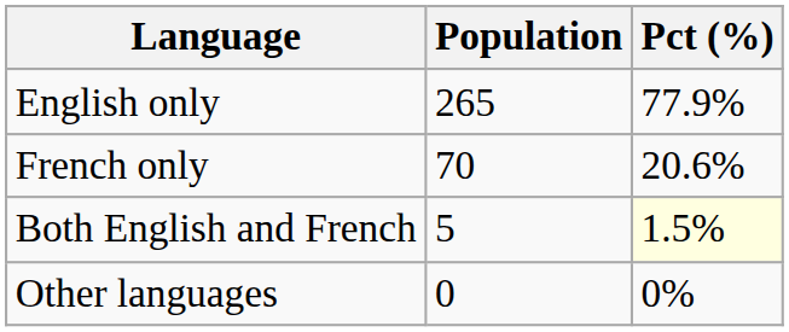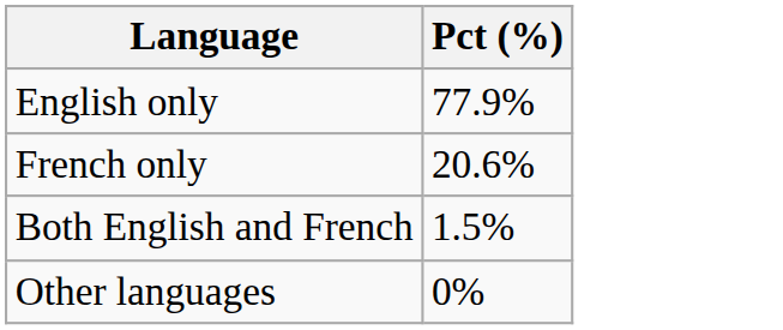 <table class="wikitable">
 <tr>
 <th>Language</th>
-<th>Population</th>
 <th>Pct (%)</th>
 </tr>
 <tr>
 <td>English only</td>
-<td>265</td>
 <td>77.9%</td>
 </tr>
 <tr>
 <td>French only</td>
-<td>70</td>
 <td>20.6%</td>
 </tr>
 <tr>
 <td>Both English and French</td>
-<td>5</td>
-<td style="background: lightyellow;">1.5%</td>
+<td>1.5%</td>
 </tr>
 <tr>
 <td>Other languages</td>
-<td>0</td>
 <td>0%</td>
 </tr>
 </table>
